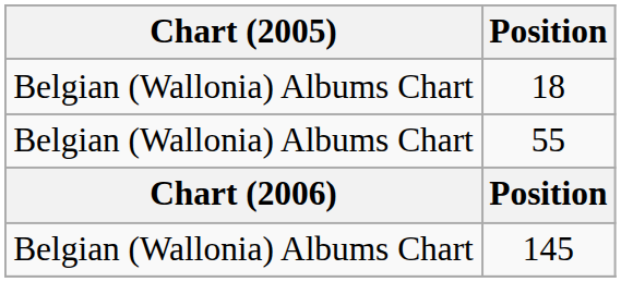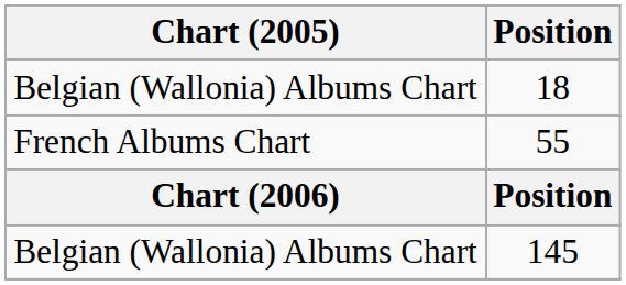 <table class="wikitable sortable">
 <tr>
 <th>Chart (2005)</th>
 <th>Position</th>
 </tr>
 <tr>
 <td>Belgian (Wallonia) Albums Chart</td>
 <td align="center">18</td>
 </tr>
 <tr>
-<td>Belgian (Wallonia) Albums Chart</td>
+<td>French Albums Chart</td>
 <td align="center">55</td>
 </tr>
 <tr>
 <th>Chart (2006)</th>
 <th>Position</th>
 </tr>
 <tr>
 <td>Belgian (Wallonia) Albums Chart</td>
 <td align="center">145</td>
 </tr>
 <tr>
 </tr>
 </table>
